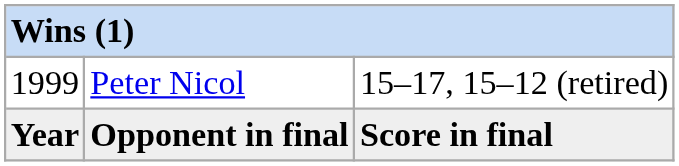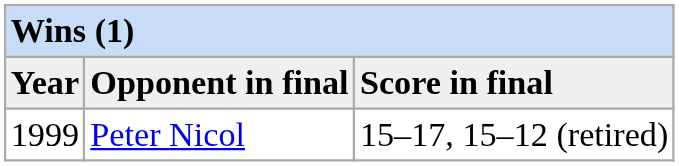 <table cellpadding="2" cellspacing="0" border="1" style="font-size: 95%; border: #aaa solid 1px; border-collapse: collapse;">
 <tr bgcolor="#c7dcf6">
 <td colspan="3"><strong>Wins (1)</strong></td>
+</tr>
+<tr bgcolor="#efefef">
+<td><strong>Year</strong></td>
+<td><strong>Opponent in final</strong></td>
+<td><strong>Score in final</strong></td>
 </tr>
 <tr>
 <td>1999</td>
 <td><a href='#'>Peter Nicol</a></td>
 <td>15–17, 15–12 (retired)</td>
 </tr>
-<tr bgcolor="#efefef">
-<td><strong>Year</strong></td>
-<td><strong>Opponent in final</strong></td>
-<td><strong>Score in final</strong></td>
-</tr>
 </table>
